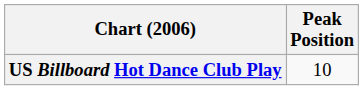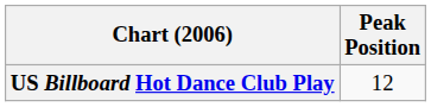 <table class="wikitable plainrowheaders">
 <tr>
 <th scope="col">Chart (2006)</th>
 <th scope="col">Peak<br>Position</th>
 </tr>
 <tr>
 <th scope="row">US <em>Billboard</em> <a href='#'>Hot Dance Club Play</a></th>
-<td align="center">10</td>
+<td align="center">12</td>
 </tr>
 </table>
